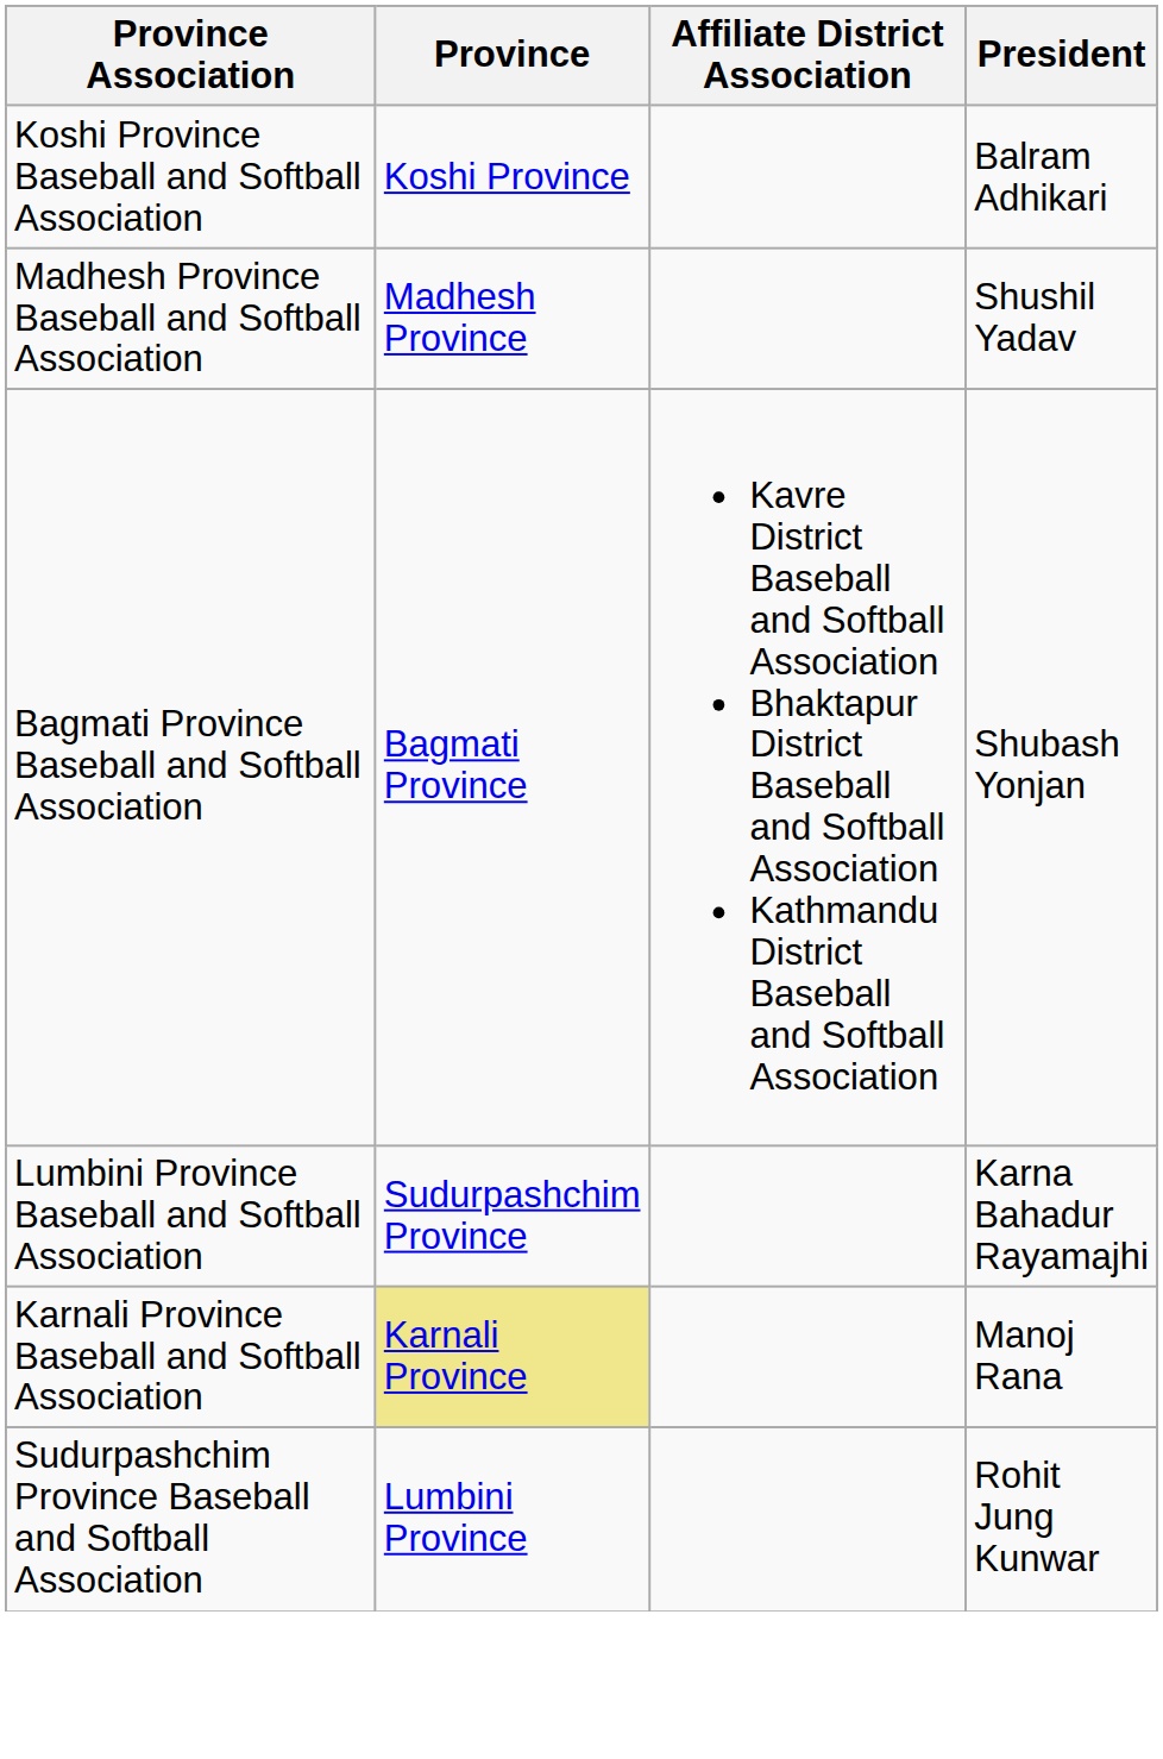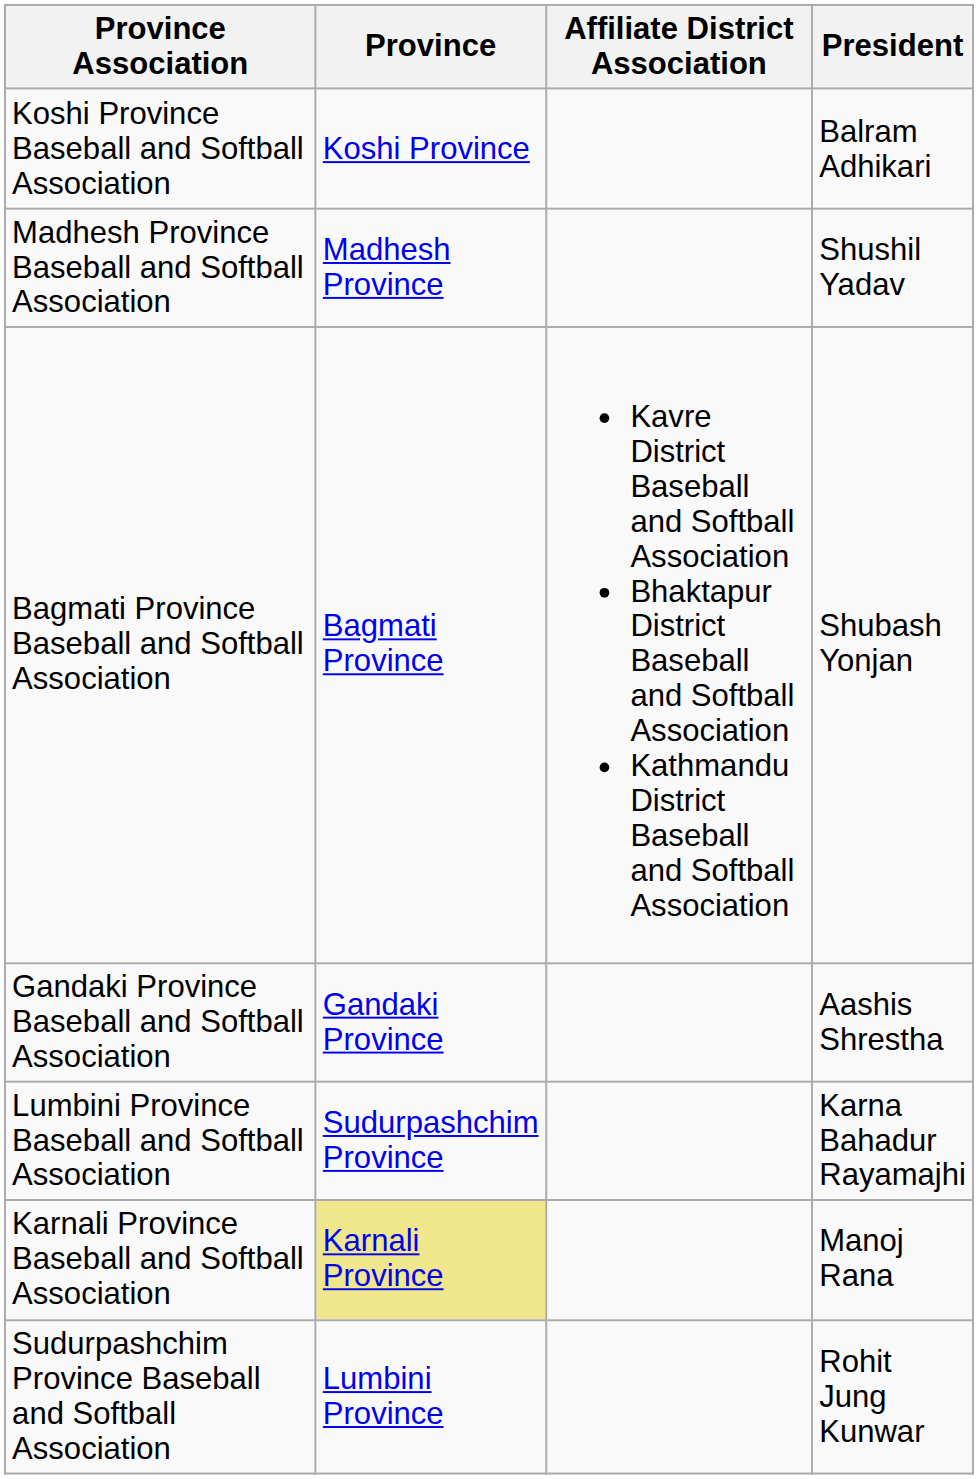 <table class="wikitable sortable" style="width:500px;">
 <tr>
 <th width="50%">Province Association</th>
 <th>Province</th>
 <th width="31%">Affiliate District Association</th>
 <th>President</th>
 </tr>
 <tr>
 <td>Koshi Province Baseball and Softball Association</td>
 <td><a href='#'>Koshi Province</a></td>
 <td></td>
 <td>Balram Adhikari</td>
 </tr>
 <tr>
 <td>Madhesh Province Baseball and Softball Association</td>
 <td><a href='#'>Madhesh Province</a></td>
 <td></td>
 <td>Shushil Yadav</td>
 </tr>
 <tr>
 <td>Bagmati Province Baseball and Softball Association</td>
 <td><a href='#'>Bagmati Province</a></td>
 <td><br><ul><li>Kavre District Baseball and Softball Association</li><li>Bhaktapur District Baseball and Softball Association</li><li>Kathmandu District Baseball and Softball Association</li></ul></td>
 <td>Shubash Yonjan</td>
 </tr>
 <tr>
+<td>Gandaki Province Baseball and Softball Association</td>
+<td><a href='#'>Gandaki Province</a></td>
+<td></td>
+<td>Aashis Shrestha</td>
+</tr>
+<tr>
 <td>Lumbini Province Baseball and Softball Association</td>
 <td><a href='#'>Sudurpashchim Province</a></td>
 <td></td>
 <td>Karna Bahadur Rayamajhi</td>
 </tr>
 <tr>
 <td>Karnali Province Baseball and Softball Association</td>
 <td style="background: khaki;"><a href='#'>Karnali Province</a></td>
 <td></td>
 <td>Manoj Rana</td>
 </tr>
 <tr>
 <td>Sudurpashchim Province Baseball and Softball Association</td>
 <td><a href='#'>Lumbini Province</a></td>
 <td></td>
 <td>Rohit Jung Kunwar</td>
 </tr>
 </table>
